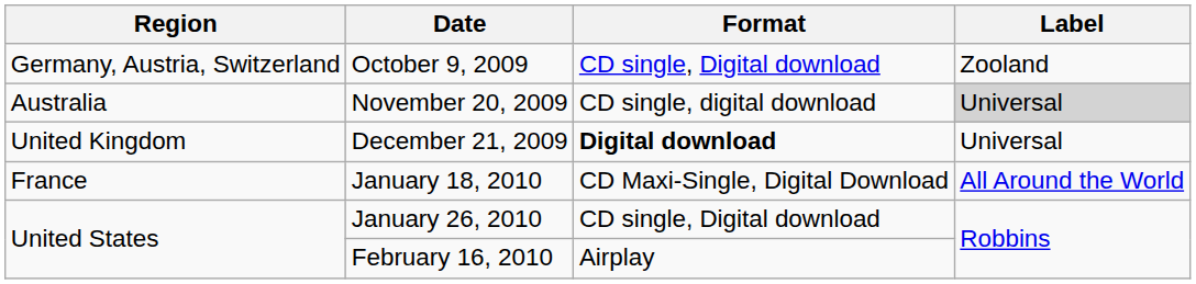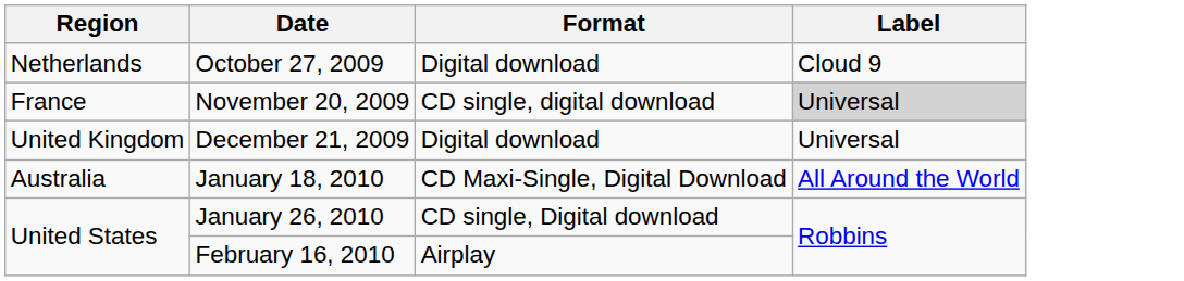 <table class="wikitable">
 <tr>
 <th>Region</th>
 <th>Date</th>
 <th>Format</th>
 <th>Label</th>
 </tr>
 <tr>
-<td>Germany, Austria, Switzerland</td>
-<td>October 9, 2009</td>
-<td><a href='#'>CD single</a>, <a href='#'>Digital download</a></td>
-<td>Zooland</td>
+<td>Netherlands</td>
+<td>October 27, 2009 </td>
+<td>Digital download</td>
+<td>Cloud 9</td>
 </tr>
 <tr>
-<td>Australia</td>
+<td>France</td>
 <td>November 20, 2009</td>
 <td>CD single, digital download</td>
 <td style="background: lightgrey;">Universal</td>
 </tr>
 <tr>
 <td>United Kingdom</td>
 <td>December 21, 2009</td>
-<td><strong>Digital download</strong></td>
+<td>Digital download</td>
 <td>Universal</td>
 </tr>
 <tr>
-<td>France</td>
+<td>Australia</td>
 <td>January 18, 2010</td>
 <td>CD Maxi-Single, Digital Download</td>
 <td><a href='#'>All Around the World</a></td>
 </tr>
 <tr>
 <td rowspan="2">United States</td>
 <td>January 26, 2010</td>
 <td>CD single, Digital download</td>
 <td rowspan="2"><a href='#'>Robbins</a></td>
 </tr>
 <tr>
 <td>February 16, 2010</td>
 <td>Airplay</td>
 </tr>
 </table>
